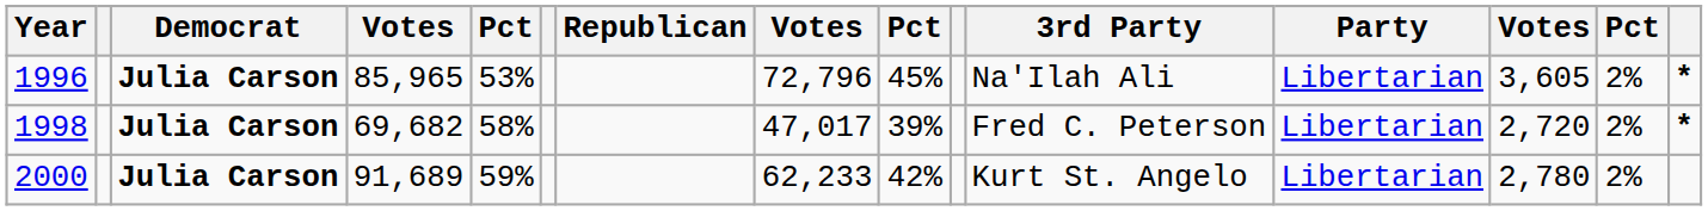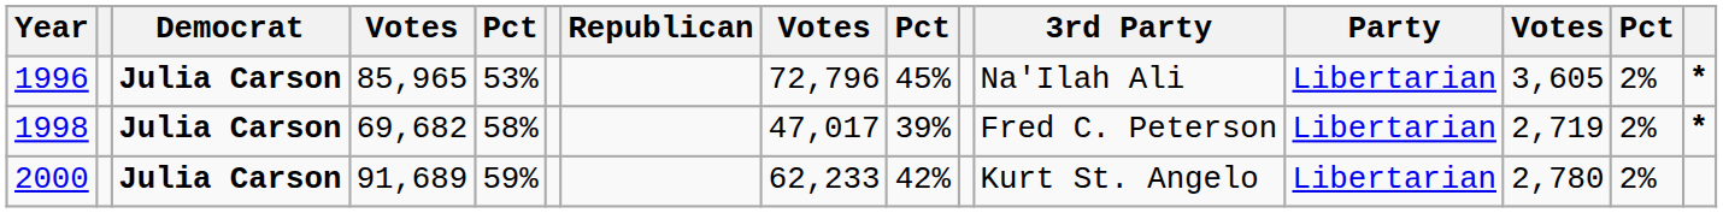 <table class="wikitable" style="margin:0.5em ; font-size:95%">
 <tr>
 <th>Year</th>
 <th></th>
 <th>Democrat</th>
 <th>Votes</th>
 <th>Pct</th>
 <th></th>
 <th>Republican</th>
 <th>Votes</th>
 <th>Pct</th>
 <th></th>
 <th>3rd Party</th>
 <th>Party</th>
 <th>Votes</th>
 <th>Pct</th>
 <th></th>
 </tr>
 <tr>
 <td><a href='#'>1996</a></td>
 <td></td>
 <td><strong>Julia Carson</strong></td>
 <td>85,965</td>
 <td>53%</td>
 <td></td>
 <td></td>
 <td>72,796</td>
 <td>45%</td>
 <td></td>
 <td>Na'Ilah Ali</td>
 <td><a href='#'>Libertarian</a></td>
 <td>3,605</td>
 <td>2%</td>
 <td><strong>*</strong></td>
 </tr>
 <tr>
 <td><a href='#'>1998</a></td>
 <td></td>
 <td><strong>Julia Carson</strong></td>
 <td>69,682</td>
 <td>58%</td>
 <td></td>
 <td></td>
 <td>47,017</td>
 <td>39%</td>
 <td></td>
 <td>Fred C. Peterson</td>
 <td><a href='#'>Libertarian</a></td>
-<td>2,720</td>
+<td>2,719</td>
 <td>2%</td>
 <td><strong>*</strong></td>
 </tr>
 <tr>
 <td><a href='#'>2000</a></td>
 <td></td>
 <td><strong>Julia Carson</strong></td>
 <td>91,689</td>
 <td>59%</td>
 <td></td>
 <td></td>
 <td>62,233</td>
 <td>42%</td>
 <td></td>
 <td>Kurt St. Angelo</td>
 <td><a href='#'>Libertarian</a></td>
 <td>2,780</td>
 <td>2%</td>
 <td></td>
 </tr>
 </table>
